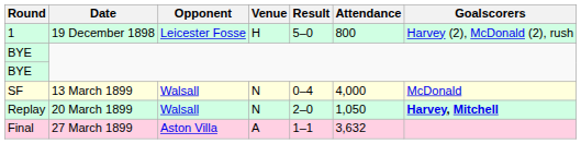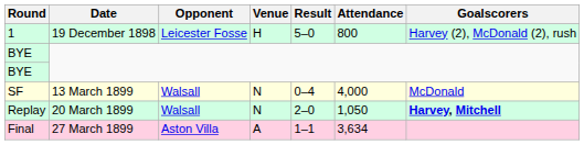 <table class="wikitable">
 <tr>
 <th>Round</th>
 <th>Date</th>
 <th>Opponent</th>
 <th>Venue</th>
 <th>Result</th>
 <th>Attendance</th>
 <th>Goalscorers</th>
 </tr>
 <tr style="background-color: #d0ffe3;">
 <td>1</td>
 <td>19 December 1898</td>
 <td><a href='#'>Leicester Fosse</a></td>
 <td>H</td>
 <td>5–0</td>
 <td>800</td>
 <td><a href='#'>Harvey</a> (2), <a href='#'>McDonald</a> (2), rush</td>
 </tr>
 <tr style="background-color: #d0ffe3;">
 <td>BYE</td>
 </tr>
 <tr style="background-color: #d0ffe3;">
 <td>BYE</td>
 </tr>
 <tr style="background-color: #ffffdd;">
 <td>SF</td>
 <td>13 March 1899</td>
 <td><a href='#'>Walsall</a></td>
 <td>N</td>
 <td>0–4</td>
 <td>4,000</td>
 <td><a href='#'>McDonald</a></td>
 </tr>
 <tr style="background-color: #d0ffe3;">
 <td>Replay</td>
 <td>20 March 1899</td>
 <td><a href='#'>Walsall</a></td>
 <td>N</td>
 <td>2–0</td>
 <td>1,050</td>
 <td><strong><a href='#'>Harvey</a>, <a href='#'>Mitchell</a></strong></td>
 </tr>
 <tr style="background-color: #ffd0e3;">
 <td>Final</td>
 <td>27 March 1899</td>
 <td><a href='#'>Aston Villa</a></td>
 <td>A</td>
 <td>1–1</td>
-<td>3,632</td>
+<td>3,634</td>
 <td></td>
 </tr>
 </table>
